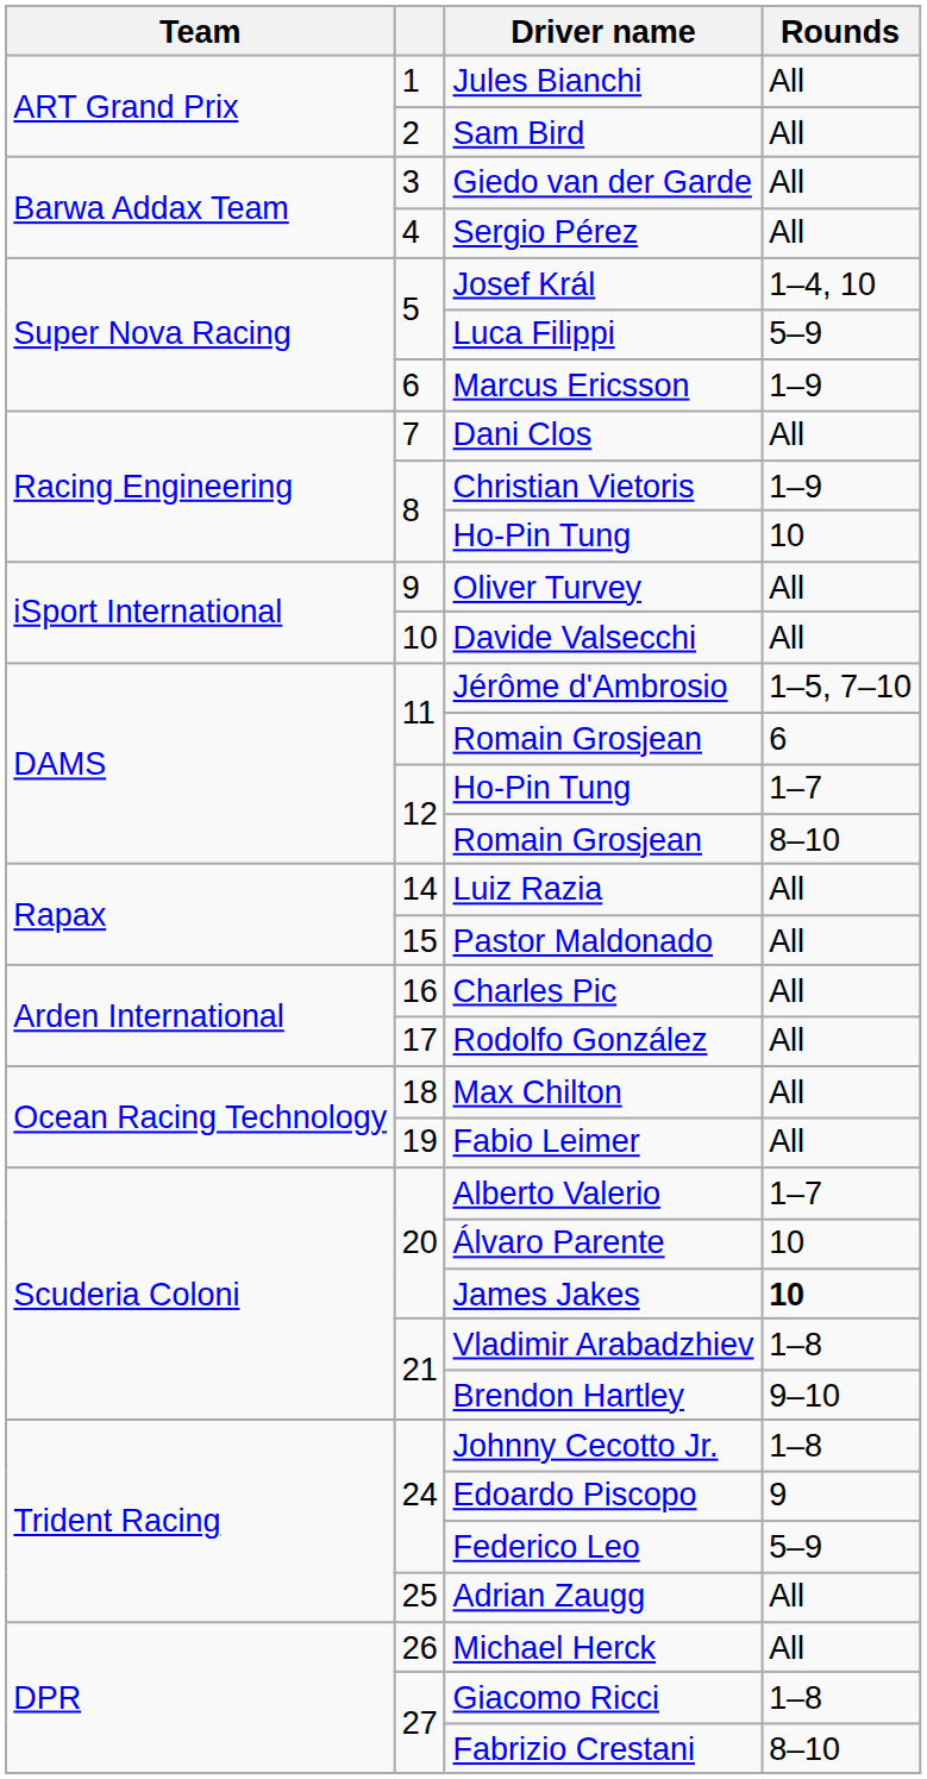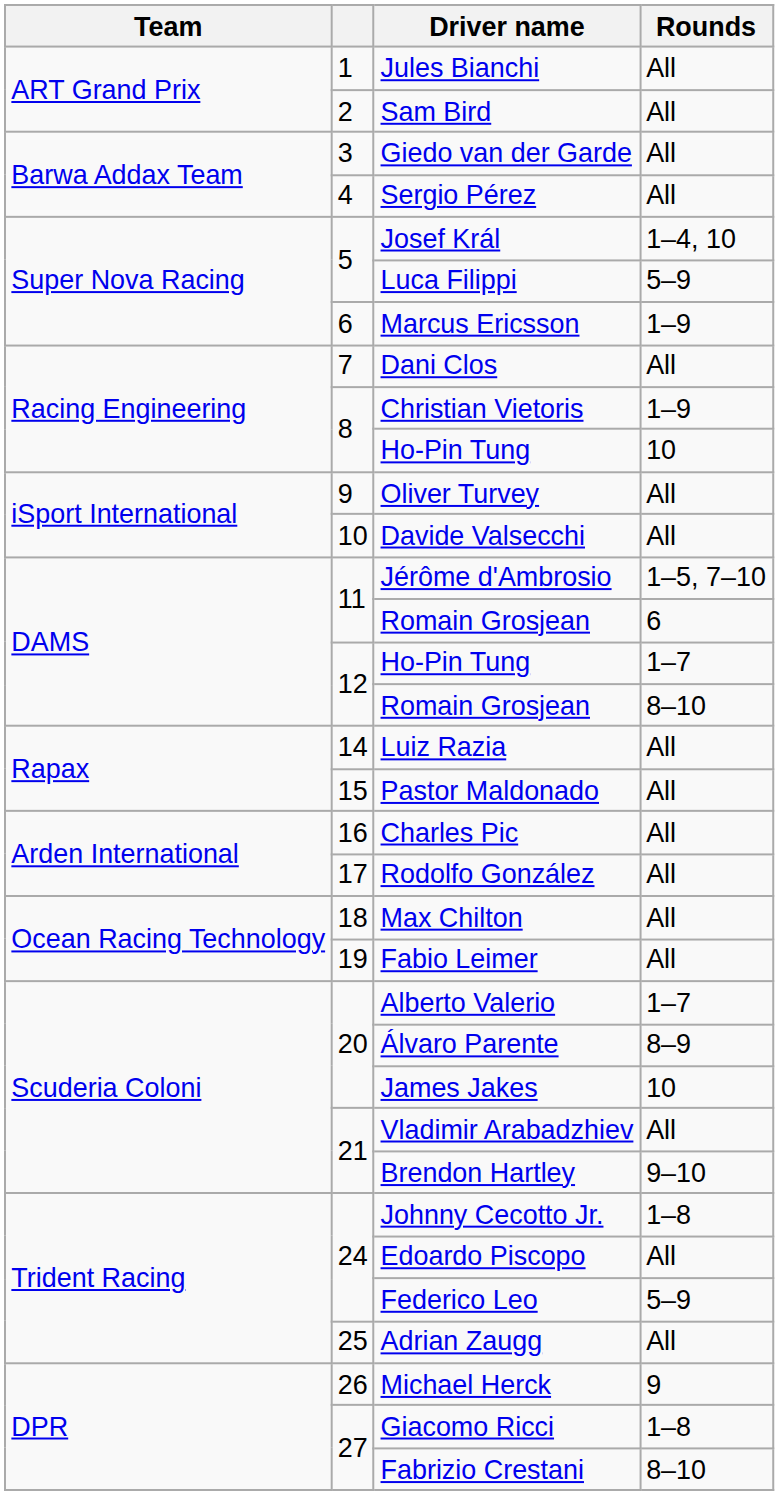 <table class="wikitable" style="font-size: 85%">
 <tr>
 <th>Team</th>
 <th></th>
 <th>Driver name</th>
 <th>Rounds</th>
 </tr>
 <tr>
 <td rowspan=2> <a href='#'>ART Grand Prix</a></td>
 <td>1</td>
 <td> <a href='#'>Jules Bianchi</a></td>
 <td>All</td>
 </tr>
 <tr>
 <td>2</td>
 <td> <a href='#'>Sam Bird</a></td>
 <td>All</td>
 </tr>
 <tr>
 <td rowspan=2> <a href='#'>Barwa Addax Team</a></td>
 <td>3</td>
 <td> <a href='#'>Giedo van der Garde</a></td>
 <td>All</td>
 </tr>
 <tr>
 <td>4</td>
 <td> <a href='#'>Sergio Pérez</a></td>
 <td>All</td>
 </tr>
 <tr>
 <td rowspan=3> <a href='#'>Super Nova Racing</a></td>
 <td rowspan=2>5</td>
 <td> <a href='#'>Josef Král</a></td>
 <td>1–4, 10</td>
 </tr>
 <tr>
 <td> <a href='#'>Luca Filippi</a></td>
 <td>5–9</td>
 </tr>
 <tr>
 <td>6</td>
 <td> <a href='#'>Marcus Ericsson</a></td>
 <td>1–9</td>
 </tr>
 <tr>
 <td rowspan=3> <a href='#'>Racing Engineering</a></td>
 <td>7</td>
 <td> <a href='#'>Dani Clos</a></td>
 <td>All</td>
 </tr>
 <tr>
 <td rowspan=2>8</td>
 <td> <a href='#'>Christian Vietoris</a></td>
 <td>1–9</td>
 </tr>
 <tr>
 <td> <a href='#'>Ho-Pin Tung</a></td>
 <td>10</td>
 </tr>
 <tr>
 <td rowspan=2> <a href='#'>iSport International</a></td>
 <td>9</td>
 <td> <a href='#'>Oliver Turvey</a></td>
 <td>All</td>
 </tr>
 <tr>
 <td>10</td>
 <td> <a href='#'>Davide Valsecchi</a></td>
 <td>All</td>
 </tr>
 <tr>
 <td rowspan=4> <a href='#'>DAMS</a></td>
 <td rowspan=2>11</td>
 <td> <a href='#'>Jérôme d'Ambrosio</a></td>
 <td>1–5, 7–10</td>
 </tr>
 <tr>
 <td> <a href='#'>Romain Grosjean</a></td>
 <td>6</td>
 </tr>
 <tr>
 <td rowspan=2>12</td>
 <td> <a href='#'>Ho-Pin Tung</a></td>
 <td>1–7</td>
 </tr>
 <tr>
 <td> <a href='#'>Romain Grosjean</a></td>
 <td>8–10</td>
 </tr>
 <tr>
 <td rowspan=2> <a href='#'>Rapax</a></td>
 <td>14</td>
 <td> <a href='#'>Luiz Razia</a></td>
 <td>All</td>
 </tr>
 <tr>
 <td>15</td>
 <td> <a href='#'>Pastor Maldonado</a></td>
 <td>All</td>
 </tr>
 <tr>
 <td rowspan=2> <a href='#'>Arden International</a></td>
 <td>16</td>
 <td> <a href='#'>Charles Pic</a></td>
 <td>All</td>
 </tr>
 <tr>
 <td>17</td>
 <td> <a href='#'>Rodolfo González</a></td>
 <td>All</td>
 </tr>
 <tr>
 <td rowspan=2> <a href='#'>Ocean Racing Technology</a></td>
 <td>18</td>
 <td> <a href='#'>Max Chilton</a></td>
 <td>All</td>
 </tr>
 <tr>
 <td>19</td>
 <td> <a href='#'>Fabio Leimer</a></td>
 <td>All</td>
 </tr>
 <tr>
 <td rowspan=5> <a href='#'>Scuderia Coloni</a></td>
 <td rowspan=3>20</td>
 <td> <a href='#'>Alberto Valerio</a></td>
 <td>1–7</td>
 </tr>
 <tr>
 <td> <a href='#'>Álvaro Parente</a></td>
-<td>10</td>
+<td>8–9</td>
 </tr>
 <tr>
 <td> <a href='#'>James Jakes</a></td>
-<td><strong>10</strong></td>
+<td>10</td>
 </tr>
 <tr>
 <td rowspan=2>21</td>
 <td> <a href='#'>Vladimir Arabadzhiev</a></td>
-<td>1–8</td>
+<td>All</td>
 </tr>
 <tr>
 <td> <a href='#'>Brendon Hartley</a></td>
 <td>9–10</td>
 </tr>
 <tr>
 <td rowspan=4> <a href='#'>Trident Racing</a></td>
 <td rowspan=3>24</td>
 <td> <a href='#'>Johnny Cecotto Jr.</a></td>
 <td>1–8</td>
 </tr>
 <tr>
 <td> <a href='#'>Edoardo Piscopo</a></td>
-<td>9</td>
+<td>All</td>
 </tr>
 <tr>
 <td> <a href='#'>Federico Leo</a></td>
 <td>5–9</td>
 </tr>
 <tr>
 <td>25</td>
 <td> <a href='#'>Adrian Zaugg</a></td>
 <td>All</td>
 </tr>
 <tr>
 <td rowspan=3> <a href='#'>DPR</a></td>
 <td>26</td>
 <td> <a href='#'>Michael Herck</a></td>
-<td>All</td>
+<td>9</td>
 </tr>
 <tr>
 <td rowspan=2>27</td>
 <td> <a href='#'>Giacomo Ricci</a></td>
 <td>1–8</td>
 </tr>
 <tr>
 <td> <a href='#'>Fabrizio Crestani</a></td>
 <td>8–10</td>
 </tr>
 </table>
